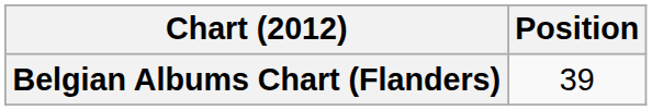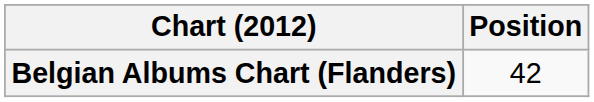 <table class="wikitable sortable plainrowheaders">
 <tr>
 <th scope="col">Chart (2012)</th>
 <th scope="col">Position</th>
 </tr>
 <tr>
 <th scope="row">Belgian Albums Chart (Flanders)</th>
-<td align="center">39</td>
+<td align="center">42</td>
 </tr>
 </table>
